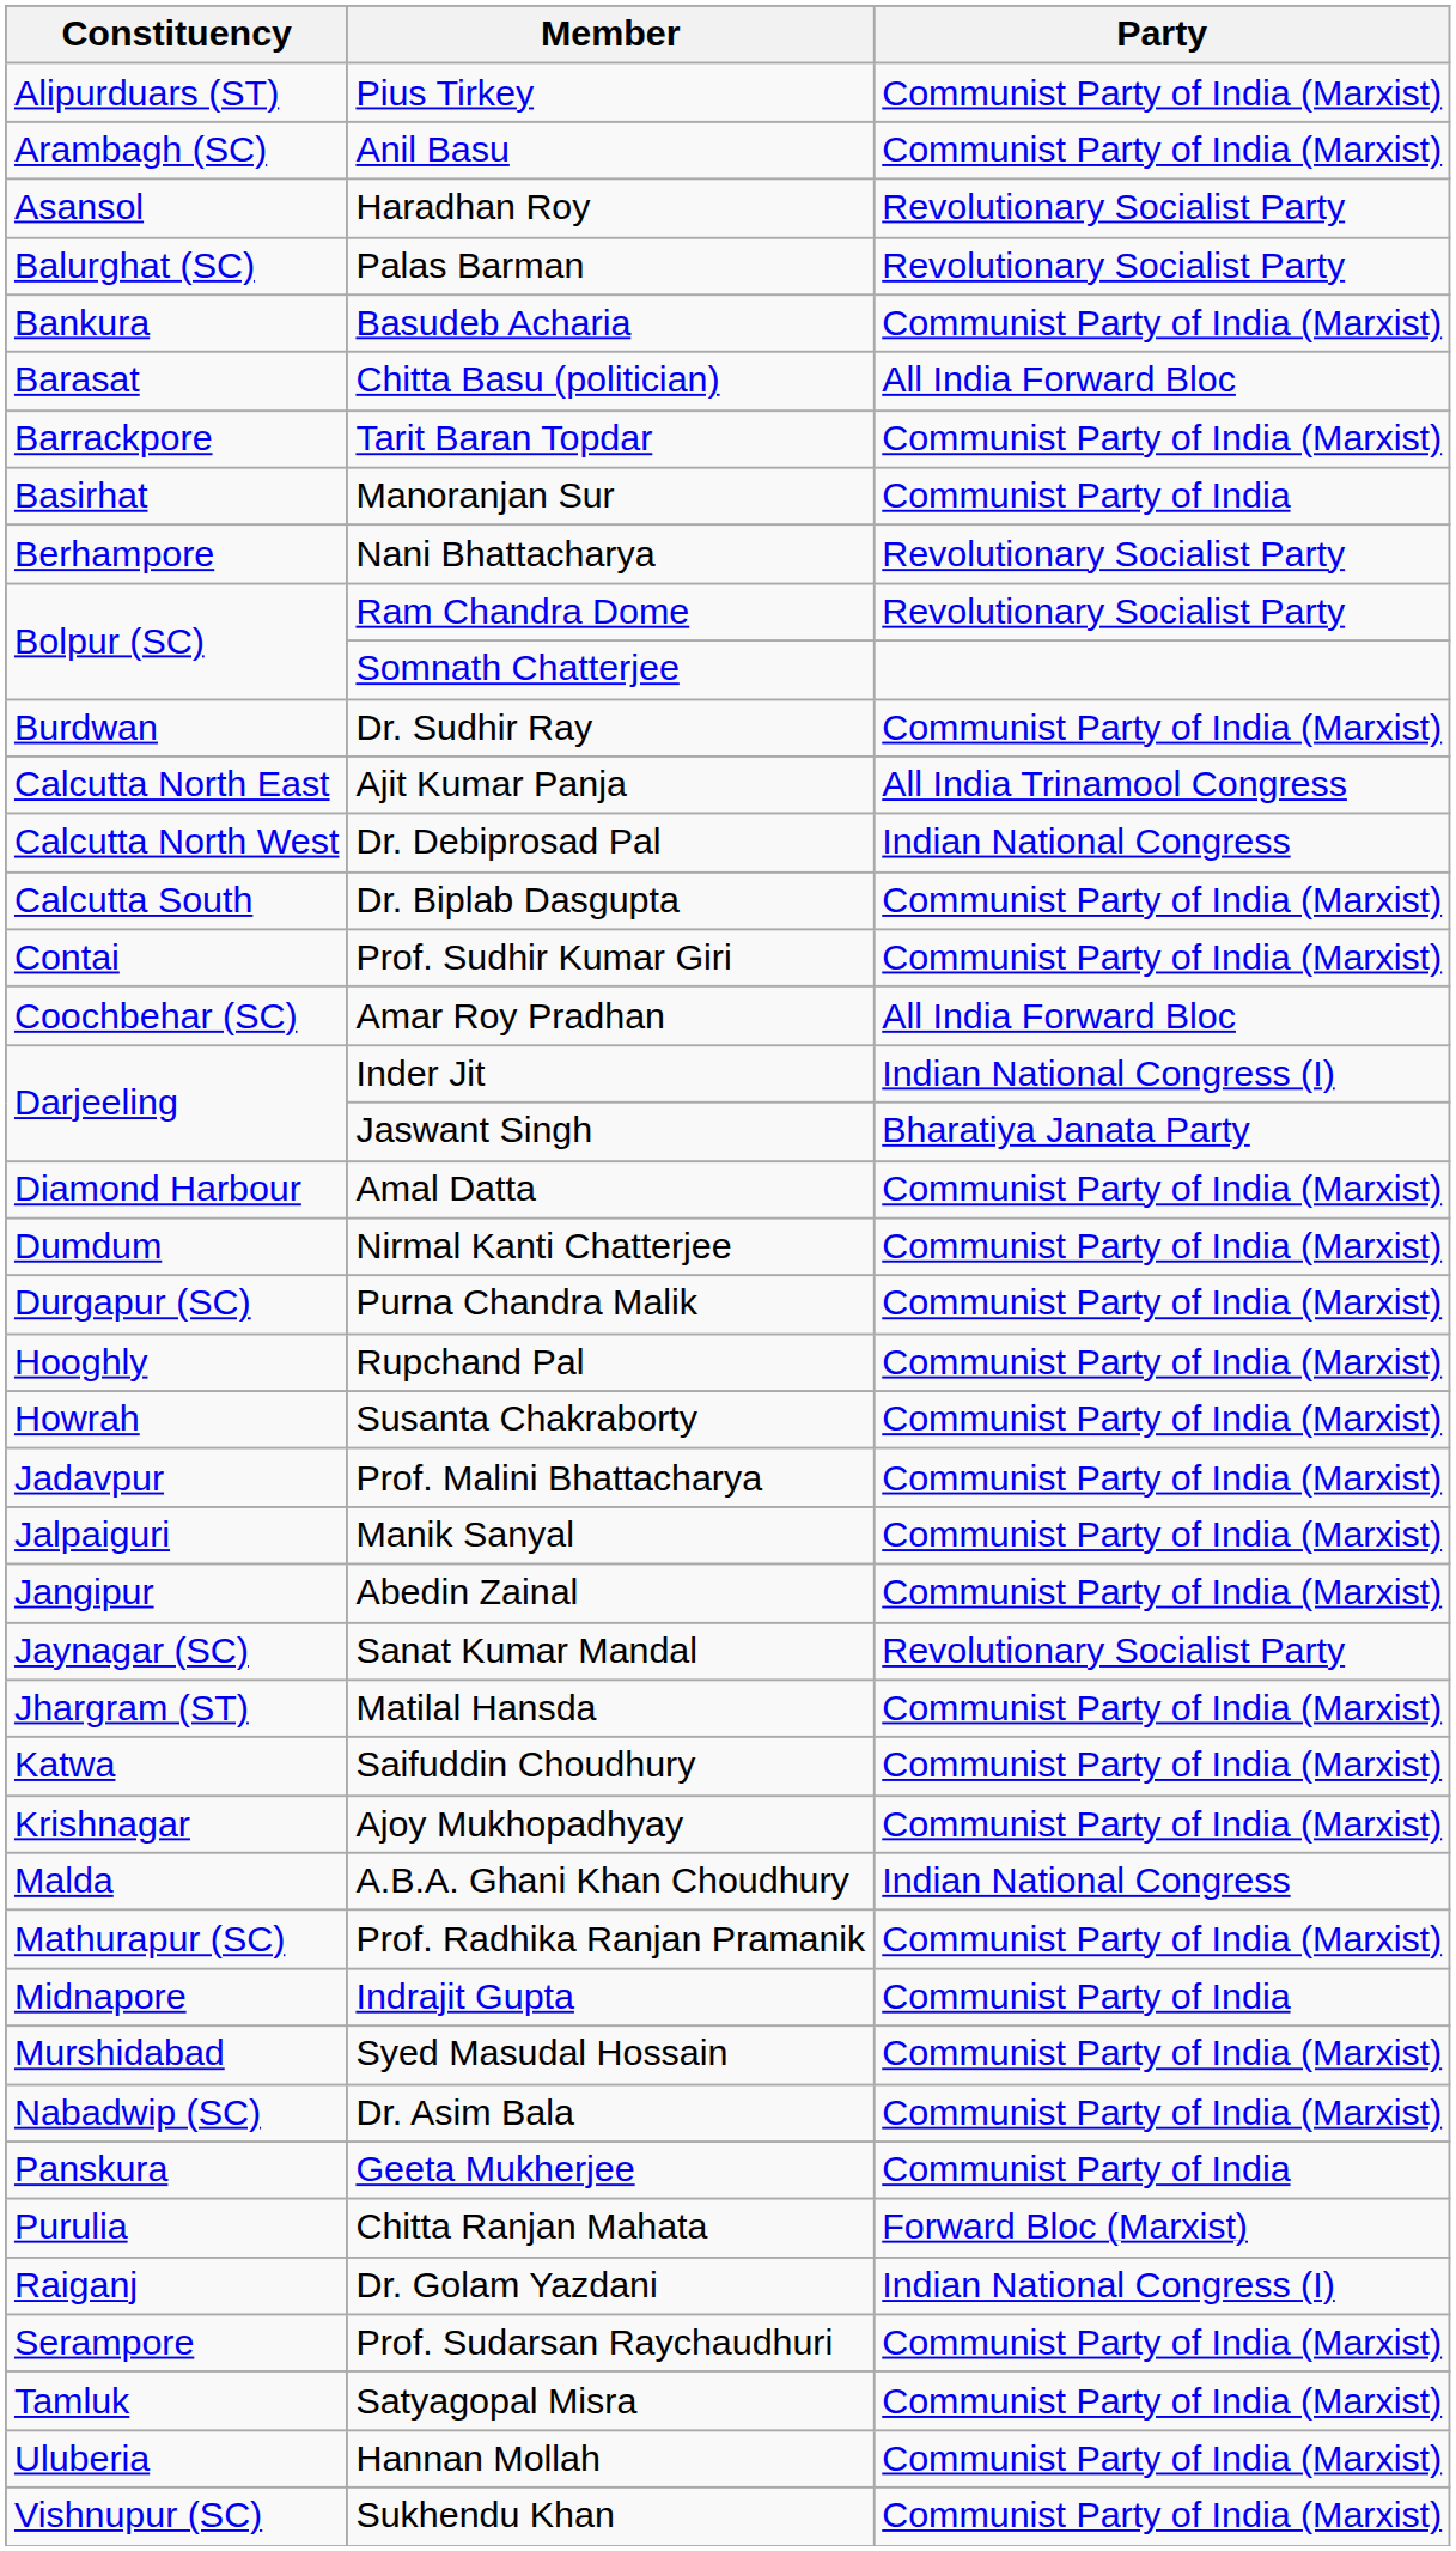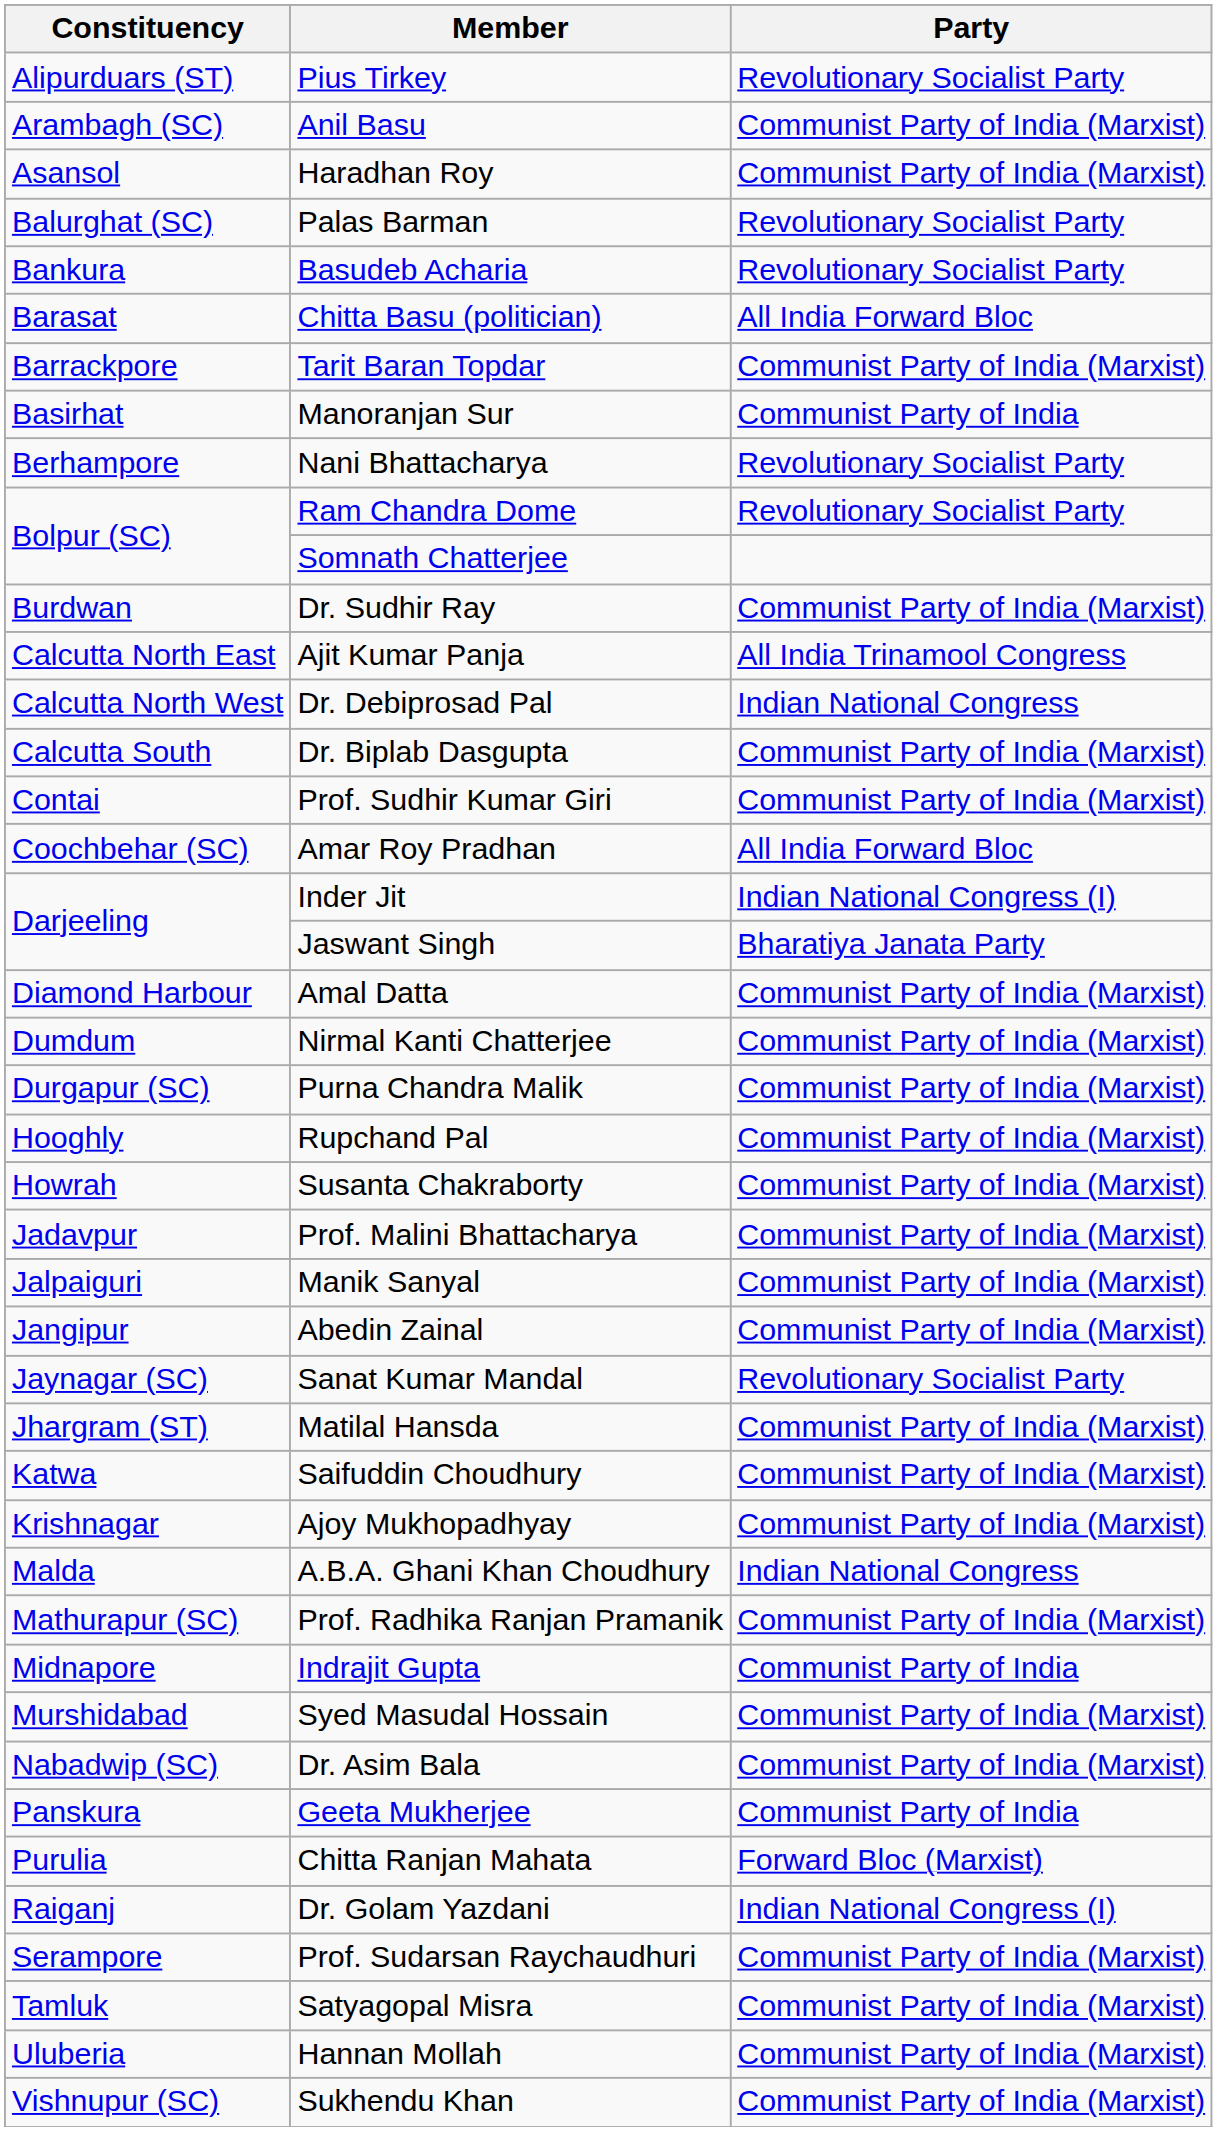 <table class="wikitable sortable">
 <tr>
 <th>Constituency</th>
 <th>Member</th>
 <th>Party</th>
 </tr>
 <tr>
 <td><a href='#'>Alipurduars (ST)</a></td>
 <td><a href='#'>Pius Tirkey</a></td>
-<td><a href='#'>Communist Party of India (Marxist)</a></td>
+<td><a href='#'>Revolutionary Socialist Party</a></td>
 </tr>
 <tr>
 <td><a href='#'>Arambagh (SC)</a></td>
 <td><a href='#'>Anil Basu</a></td>
 <td><a href='#'>Communist Party of India (Marxist)</a></td>
 </tr>
 <tr>
 <td><a href='#'>Asansol</a></td>
 <td>Haradhan Roy</td>
-<td><a href='#'>Revolutionary Socialist Party</a></td>
+<td><a href='#'>Communist Party of India (Marxist)</a></td>
 </tr>
 <tr>
 <td><a href='#'>Balurghat (SC)</a></td>
 <td>Palas Barman</td>
 <td><a href='#'>Revolutionary Socialist Party</a></td>
 </tr>
 <tr>
 <td><a href='#'>Bankura</a></td>
 <td><a href='#'>Basudeb Acharia</a></td>
-<td><a href='#'>Communist Party of India (Marxist)</a></td>
+<td><a href='#'>Revolutionary Socialist Party</a></td>
 </tr>
 <tr>
 <td><a href='#'>Barasat</a></td>
 <td><a href='#'>Chitta Basu (politician)</a></td>
 <td><a href='#'>All India Forward Bloc</a></td>
 </tr>
 <tr>
 <td><a href='#'>Barrackpore</a></td>
 <td><a href='#'>Tarit Baran Topdar</a></td>
 <td><a href='#'>Communist Party of India (Marxist)</a></td>
 </tr>
 <tr>
 <td><a href='#'>Basirhat</a></td>
 <td>Manoranjan Sur</td>
 <td><a href='#'>Communist Party of India</a></td>
 </tr>
 <tr>
 <td><a href='#'>Berhampore</a></td>
 <td>Nani Bhattacharya</td>
 <td><a href='#'>Revolutionary Socialist Party</a></td>
 </tr>
 <tr>
 <td rowspan=2><a href='#'>Bolpur (SC)</a></td>
 <td><a href='#'>Ram Chandra Dome</a></td>
 <td><a href='#'>Revolutionary Socialist Party</a></td>
 </tr>
 <tr>
 <td><a href='#'>Somnath Chatterjee</a></td>
 <td></td>
 </tr>
 <tr>
 <td><a href='#'>Burdwan</a></td>
 <td>Dr. Sudhir Ray</td>
 <td><a href='#'>Communist Party of India (Marxist)</a></td>
 </tr>
 <tr>
 <td><a href='#'>Calcutta North East</a></td>
 <td>Ajit Kumar Panja</td>
 <td><a href='#'>All India Trinamool Congress</a></td>
 </tr>
 <tr>
 <td><a href='#'>Calcutta North West</a></td>
 <td>Dr. Debiprosad Pal</td>
 <td><a href='#'>Indian National Congress</a></td>
 </tr>
 <tr>
 <td><a href='#'>Calcutta South</a></td>
 <td>Dr. Biplab Dasgupta</td>
 <td><a href='#'>Communist Party of India (Marxist)</a></td>
 </tr>
 <tr>
 <td><a href='#'>Contai</a></td>
 <td>Prof. Sudhir Kumar Giri</td>
 <td><a href='#'>Communist Party of India (Marxist)</a></td>
 </tr>
 <tr>
 <td><a href='#'>Coochbehar (SC)</a></td>
 <td>Amar Roy Pradhan</td>
 <td><a href='#'>All India Forward Bloc</a></td>
 </tr>
 <tr>
 <td rowspan=2><a href='#'>Darjeeling</a></td>
 <td>Inder Jit</td>
 <td><a href='#'>Indian National Congress (I)</a></td>
 </tr>
 <tr>
 <td>Jaswant Singh</td>
 <td><a href='#'>Bharatiya Janata Party</a></td>
 </tr>
 <tr>
 <td><a href='#'>Diamond Harbour</a></td>
 <td>Amal Datta</td>
 <td><a href='#'>Communist Party of India (Marxist)</a></td>
 </tr>
 <tr>
 <td><a href='#'>Dumdum</a></td>
 <td>Nirmal Kanti Chatterjee</td>
 <td><a href='#'>Communist Party of India (Marxist)</a></td>
 </tr>
 <tr>
 <td><a href='#'>Durgapur (SC)</a></td>
 <td>Purna Chandra Malik</td>
 <td><a href='#'>Communist Party of India (Marxist)</a></td>
 </tr>
 <tr>
 <td><a href='#'>Hooghly</a></td>
 <td>Rupchand Pal</td>
 <td><a href='#'>Communist Party of India (Marxist)</a></td>
 </tr>
 <tr>
 <td><a href='#'>Howrah</a></td>
 <td>Susanta Chakraborty</td>
 <td><a href='#'>Communist Party of India (Marxist)</a></td>
 </tr>
 <tr>
 <td><a href='#'>Jadavpur</a></td>
 <td>Prof. Malini Bhattacharya</td>
 <td><a href='#'>Communist Party of India (Marxist)</a></td>
 </tr>
 <tr>
 <td><a href='#'>Jalpaiguri</a></td>
 <td>Manik Sanyal</td>
 <td><a href='#'>Communist Party of India (Marxist)</a></td>
 </tr>
 <tr>
 <td><a href='#'>Jangipur</a></td>
 <td>Abedin Zainal</td>
 <td><a href='#'>Communist Party of India (Marxist)</a></td>
 </tr>
 <tr>
 <td><a href='#'>Jaynagar (SC)</a></td>
 <td>Sanat Kumar Mandal</td>
 <td><a href='#'>Revolutionary Socialist Party</a></td>
 </tr>
 <tr>
 <td><a href='#'>Jhargram (ST)</a></td>
 <td>Matilal Hansda</td>
 <td><a href='#'>Communist Party of India (Marxist)</a></td>
 </tr>
 <tr>
 <td><a href='#'>Katwa</a></td>
 <td>Saifuddin Choudhury</td>
 <td><a href='#'>Communist Party of India (Marxist)</a></td>
 </tr>
 <tr>
 <td><a href='#'>Krishnagar</a></td>
 <td>Ajoy Mukhopadhyay</td>
 <td><a href='#'>Communist Party of India (Marxist)</a></td>
 </tr>
 <tr>
 <td><a href='#'>Malda</a></td>
 <td>A.B.A. Ghani Khan Choudhury</td>
 <td><a href='#'>Indian National Congress</a></td>
 </tr>
 <tr>
 <td><a href='#'>Mathurapur (SC)</a></td>
 <td>Prof. Radhika Ranjan Pramanik</td>
 <td><a href='#'>Communist Party of India (Marxist)</a></td>
 </tr>
 <tr>
 <td><a href='#'>Midnapore</a></td>
 <td><a href='#'>Indrajit Gupta</a></td>
 <td><a href='#'>Communist Party of India</a></td>
 </tr>
 <tr>
 <td><a href='#'>Murshidabad</a></td>
 <td>Syed Masudal Hossain</td>
 <td><a href='#'>Communist Party of India (Marxist)</a></td>
 </tr>
 <tr>
 <td><a href='#'>Nabadwip (SC)</a></td>
 <td>Dr. Asim Bala</td>
 <td><a href='#'>Communist Party of India (Marxist)</a></td>
 </tr>
 <tr>
 <td><a href='#'>Panskura</a></td>
 <td><a href='#'>Geeta Mukherjee</a></td>
 <td><a href='#'>Communist Party of India</a></td>
 </tr>
 <tr>
 <td><a href='#'>Purulia</a></td>
 <td>Chitta Ranjan Mahata</td>
 <td><a href='#'>Forward Bloc (Marxist)</a></td>
 </tr>
 <tr>
 <td><a href='#'>Raiganj</a></td>
 <td>Dr. Golam Yazdani</td>
 <td><a href='#'>Indian National Congress (I)</a></td>
 </tr>
 <tr>
 <td><a href='#'>Serampore</a></td>
 <td>Prof. Sudarsan Raychaudhuri</td>
 <td><a href='#'>Communist Party of India (Marxist)</a></td>
 </tr>
 <tr>
 <td><a href='#'>Tamluk</a></td>
 <td>Satyagopal Misra</td>
 <td><a href='#'>Communist Party of India (Marxist)</a></td>
 </tr>
 <tr>
 <td><a href='#'>Uluberia</a></td>
 <td>Hannan Mollah</td>
 <td><a href='#'>Communist Party of India (Marxist)</a></td>
 </tr>
 <tr>
 <td><a href='#'>Vishnupur (SC)</a></td>
 <td>Sukhendu Khan</td>
 <td><a href='#'>Communist Party of India (Marxist)</a></td>
 </tr>
 <tr>
 </tr>
 </table>
